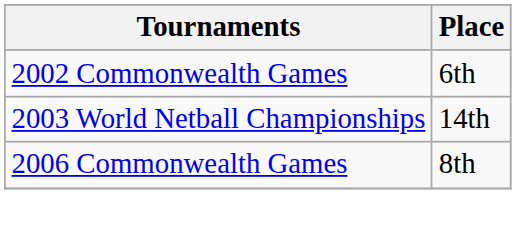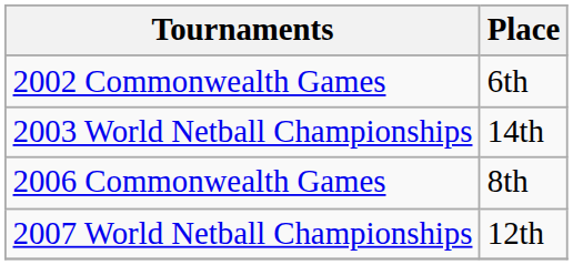 <table class="wikitable collapsible">
 <tr>
 <th>Tournaments</th>
 <th>Place</th>
 </tr>
 <tr>
 <td><a href='#'>2002 Commonwealth Games</a></td>
 <td>6th</td>
 </tr>
 <tr>
 <td><a href='#'>2003 World Netball Championships</a></td>
 <td>14th</td>
 </tr>
 <tr>
 <td><a href='#'>2006 Commonwealth Games</a></td>
 <td>8th</td>
 </tr>
 <tr>
+<td><a href='#'>2007 World Netball Championships</a></td>
+<td>12th</td>
+</tr>
+<tr>
 </tr>
 </table>
